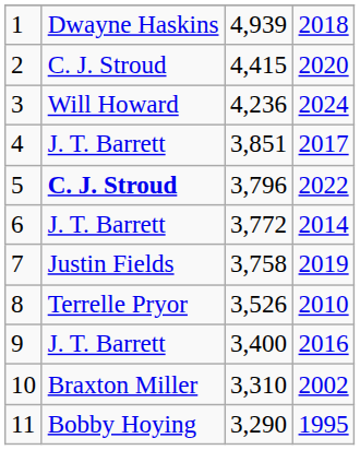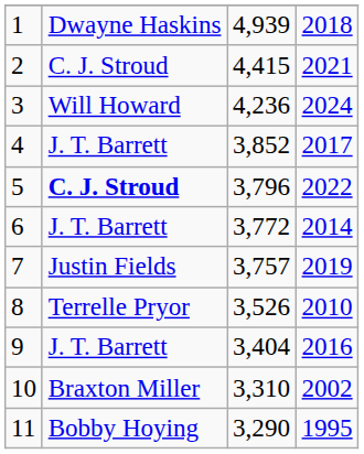 <table class="wikitable">
 <tr>
 </tr>
 <tr>
 <td>1</td>
 <td><a href='#'>Dwayne Haskins</a></td>
 <td><abbr>4,939</abbr></td>
 <td><a href='#'>2018</a></td>
 </tr>
 <tr>
 <td>2</td>
 <td><a href='#'>C. J. Stroud</a></td>
 <td><abbr>4,415</abbr></td>
-<td><a href='#'>2020</a></td>
+<td><a href='#'>2021</a></td>
 </tr>
 <tr>
 <td>3</td>
 <td><a href='#'>Will Howard</a></td>
 <td><abbr>4,236</abbr></td>
 <td><a href='#'>2024</a></td>
 </tr>
 <tr>
 <td>4</td>
 <td><a href='#'>J. T. Barrett</a></td>
-<td><abbr>3,851</abbr></td>
+<td><abbr>3,852</abbr></td>
 <td><a href='#'>2017</a></td>
 </tr>
 <tr>
 <td>5</td>
 <td><strong><a href='#'>C. J. Stroud</a></strong></td>
 <td><abbr>3,796</abbr></td>
 <td><a href='#'>2022</a></td>
 </tr>
 <tr>
 <td>6</td>
 <td><a href='#'>J. T. Barrett</a></td>
 <td><abbr>3,772</abbr></td>
 <td><a href='#'>2014</a></td>
 </tr>
 <tr>
 <td>7</td>
 <td><a href='#'>Justin Fields</a></td>
-<td><abbr>3,758</abbr></td>
+<td><abbr>3,757</abbr></td>
 <td><a href='#'>2019</a></td>
 </tr>
 <tr>
 <td>8</td>
 <td><a href='#'>Terrelle Pryor</a></td>
 <td><abbr>3,526</abbr></td>
 <td><a href='#'>2010</a></td>
 </tr>
 <tr>
 <td>9</td>
 <td><a href='#'>J. T. Barrett</a></td>
-<td><abbr>3,400</abbr></td>
+<td><abbr>3,404</abbr></td>
 <td><a href='#'>2016</a></td>
 </tr>
 <tr>
 <td>10</td>
 <td><a href='#'>Braxton Miller</a></td>
 <td><abbr>3,310</abbr></td>
 <td><a href='#'>2002</a></td>
 </tr>
 <tr>
 <td>11</td>
 <td><a href='#'>Bobby Hoying</a></td>
 <td><abbr>3,290</abbr></td>
 <td><a href='#'>1995</a></td>
 </tr>
 </table>
